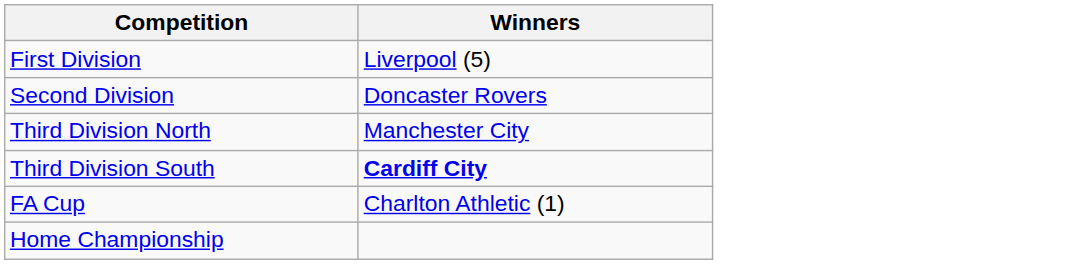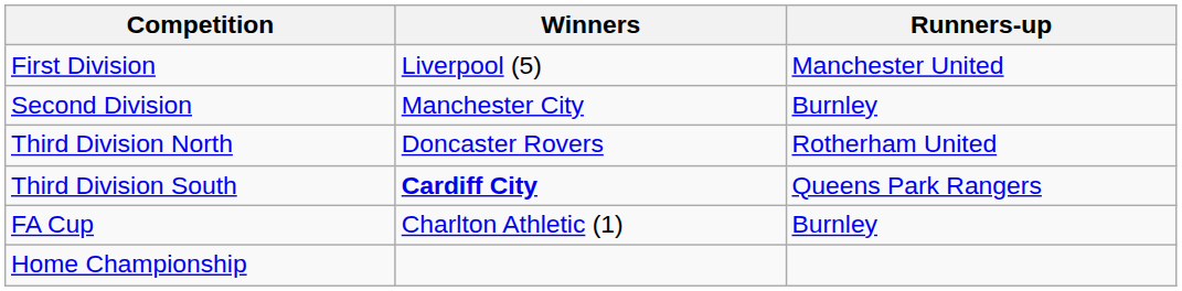 <table class="wikitable">
 <tr>
 <th style="width:15em">Competition</th>
 <th style="width:15em">Winners</th>
+<th style="width:15em">Runners-up</th>
 </tr>
 <tr>
 <td><a href='#'>First Division</a></td>
 <td><a href='#'>Liverpool</a> (5)</td>
+<td><a href='#'>Manchester United</a></td>
 </tr>
 <tr>
 <td><a href='#'>Second Division</a></td>
-<td><a href='#'>Doncaster Rovers</a></td>
+<td><a href='#'>Manchester City</a></td>
+<td><a href='#'>Burnley</a></td>
 </tr>
 <tr>
 <td><a href='#'>Third Division North</a></td>
-<td><a href='#'>Manchester City</a></td>
+<td><a href='#'>Doncaster Rovers</a></td>
+<td><a href='#'>Rotherham United</a></td>
 </tr>
 <tr>
 <td><a href='#'>Third Division South</a></td>
 <td><strong><a href='#'>Cardiff City</a></strong></td>
+<td><a href='#'>Queens Park Rangers</a></td>
 </tr>
 <tr>
 <td><a href='#'>FA Cup</a></td>
 <td><a href='#'>Charlton Athletic</a> (1)</td>
+<td><a href='#'>Burnley</a></td>
 </tr>
 <tr>
 <td><a href='#'>Home Championship</a></td>
 <td></td>
+<td></td>
 </tr>
 </table>
